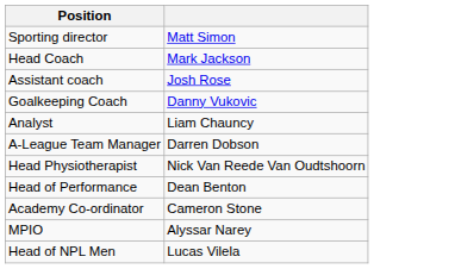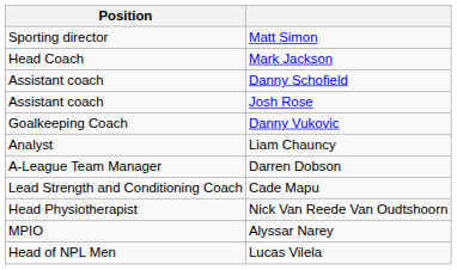 <table class="wikitable">
 <tr>
 <th>Position</th>
 <th></th>
 </tr>
 <tr>
 <td>Sporting director</td>
 <td> <a href='#'>Matt Simon</a></td>
 </tr>
 <tr>
 <td>Head Coach</td>
 <td> <a href='#'>Mark Jackson</a></td>
+</tr>
+<tr>
+<td>Assistant coach</td>
+<td> <a href='#'>Danny Schofield</a></td>
 </tr>
 <tr>
 <td>Assistant coach</td>
 <td> <a href='#'>Josh Rose</a></td>
 </tr>
 <tr>
 <td>Goalkeeping Coach</td>
 <td> <a href='#'>Danny Vukovic</a></td>
 </tr>
 <tr>
 <td>Analyst</td>
 <td> Liam Chauncy</td>
 </tr>
 <tr>
 <td>A-League Team Manager</td>
 <td> Darren Dobson</td>
 </tr>
 <tr>
+<td>Lead Strength and Conditioning Coach</td>
+<td> Cade Mapu</td>
+</tr>
+<tr>
 <td>Head Physiotherapist</td>
 <td> Nick Van Reede Van Oudtshoorn</td>
-</tr>
-<tr>
-<td>Head of Performance</td>
-<td> Dean Benton</td>
-</tr>
-<tr>
-<td>Academy Co-ordinator</td>
-<td> Cameron Stone</td>
 </tr>
 <tr>
 <td>MPIO</td>
 <td> Alyssar Narey</td>
 </tr>
 <tr>
 <td>Head of NPL Men</td>
 <td> Lucas Vilela</td>
 </tr>
 </table>
